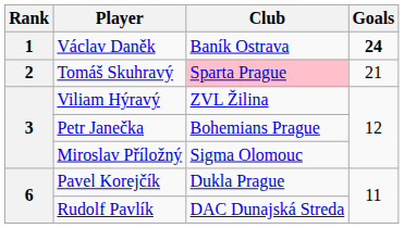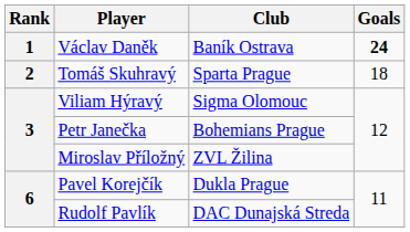 <table class="wikitable" style="text-align:center">
 <tr>
 <th>Rank</th>
 <th>Player</th>
 <th>Club</th>
 <th>Goals</th>
 </tr>
 <tr>
 <th>1</th>
 <td align="left"> <a href='#'>Václav Daněk</a></td>
 <td align="left"><a href='#'>Baník Ostrava</a></td>
 <td><strong>24</strong></td>
 </tr>
 <tr>
 <th>2</th>
 <td align="left"> <a href='#'>Tomáš Skuhravý</a></td>
-<td align="left" style="background: pink;"><a href='#'>Sparta Prague</a></td>
-<td>21</td>
+<td align="left"><a href='#'>Sparta Prague</a></td>
+<td>18</td>
 </tr>
 <tr>
 <th rowspan="3">3</th>
 <td align="left"> <a href='#'>Viliam Hýravý</a></td>
-<td align="left"><a href='#'>ZVL Žilina</a></td>
+<td align="left"><a href='#'>Sigma Olomouc</a></td>
 <td rowspan="3">12</td>
 </tr>
 <tr>
 <td align="left"> <a href='#'>Petr Janečka</a></td>
 <td align="left"><a href='#'>Bohemians Prague</a></td>
 </tr>
 <tr>
 <td align="left"> <a href='#'>Miroslav Příložný</a></td>
-<td align="left"><a href='#'>Sigma Olomouc</a></td>
+<td align="left"><a href='#'>ZVL Žilina</a></td>
 </tr>
 <tr>
 <th rowspan="2">6</th>
 <td align="left"> <a href='#'>Pavel Korejčík</a></td>
 <td align="left"><a href='#'>Dukla Prague</a></td>
 <td rowspan="2">11</td>
 </tr>
 <tr>
 <td align="left"> <a href='#'>Rudolf Pavlík</a></td>
 <td align="left"><a href='#'>DAC Dunajská Streda</a></td>
 </tr>
 </table>
